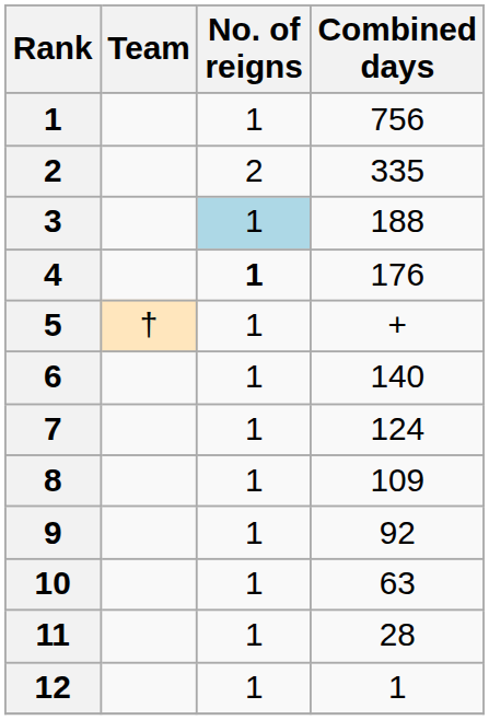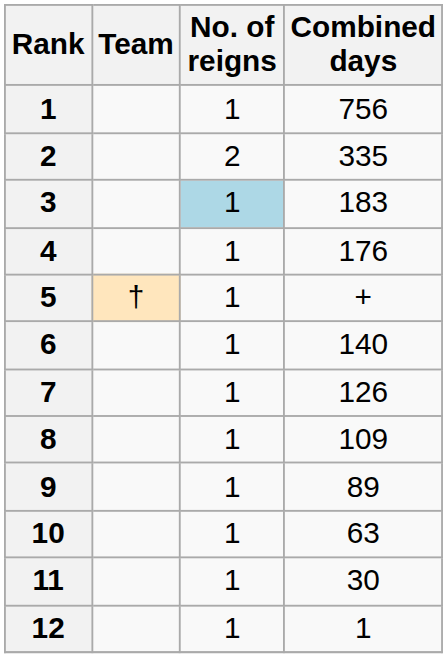 <table class="wikitable sortable" style="text-align: center">
 <tr>
 <th>Rank</th>
 <th>Team</th>
 <th>No. of<br>reigns</th>
 <th data-sort-type="number">Combined<br>days</th>
 </tr>
 <tr>
 <th>1</th>
 <td><br></td>
 <td>1</td>
 <td>756</td>
 </tr>
 <tr>
 <th>2</th>
 <td><br></td>
 <td>2</td>
 <td>335</td>
 </tr>
 <tr>
 <th>3</th>
 <td><br></td>
 <td style="background: lightblue;">1</td>
-<td>188</td>
+<td>183</td>
 </tr>
 <tr>
 <th>4</th>
 <td><br></td>
-<td><strong>1</strong></td>
+<td>1</td>
 <td>176</td>
 </tr>
 <tr>
 <th>5</th>
 <td style="background-color: #ffe6bd"> †<br></td>
 <td>1</td>
 <td>+</td>
 </tr>
 <tr>
 <th>6</th>
 <td></td>
 <td>1</td>
 <td>140</td>
 </tr>
 <tr>
 <th>7</th>
 <td><br></td>
 <td>1</td>
-<td>124</td>
+<td>126</td>
 </tr>
 <tr>
 <th>8</th>
 <td><br></td>
 <td>1</td>
 <td>109</td>
 </tr>
 <tr>
 <th>9</th>
 <td><br></td>
 <td>1</td>
-<td>92</td>
+<td>89</td>
 </tr>
 <tr>
 <th>10</th>
 <td><br></td>
 <td>1</td>
 <td>63</td>
 </tr>
 <tr>
 <th>11</th>
 <td></td>
 <td>1</td>
-<td>28</td>
+<td>30</td>
 </tr>
 <tr>
 <th>12</th>
 <td><br></td>
 <td>1</td>
 <td>1</td>
 </tr>
 <tr>
 </tr>
 </table>
